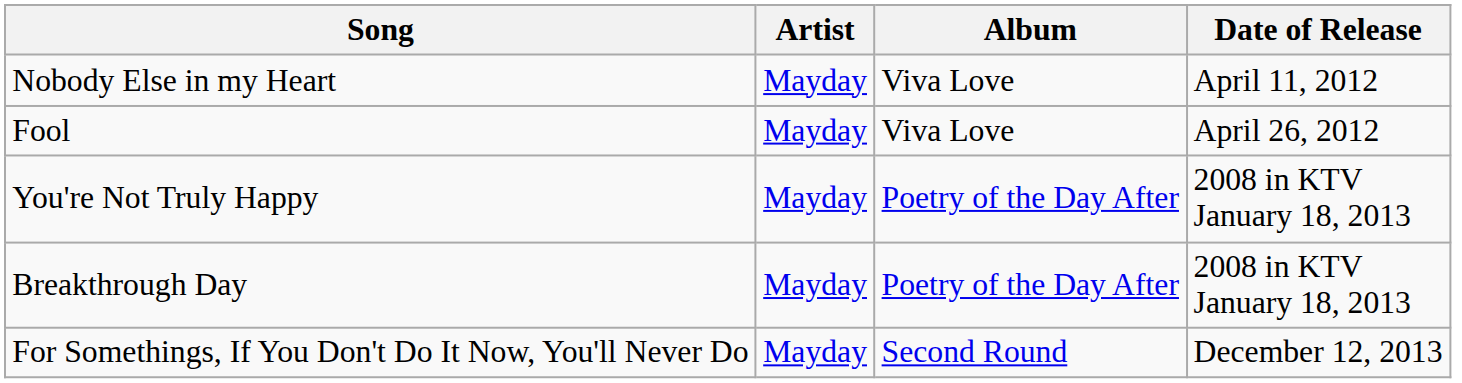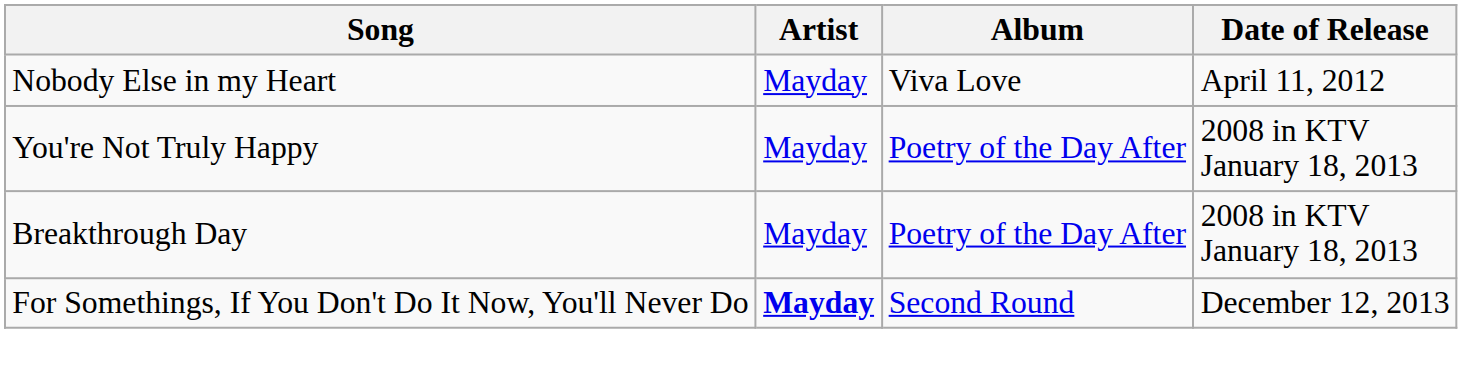 <table class="wikitable">
 <tr>
 <th>Song</th>
 <th>Artist</th>
 <th>Album</th>
 <th>Date of Release</th>
 </tr>
 <tr>
 <td>Nobody Else in my Heart</td>
 <td><a href='#'>Mayday</a></td>
 <td>Viva Love</td>
 <td>April 11, 2012</td>
-</tr>
-<tr>
-<td>Fool</td>
-<td><a href='#'>Mayday</a></td>
-<td>Viva Love</td>
-<td>April 26, 2012</td>
 </tr>
 <tr>
 <td>You're Not Truly Happy</td>
 <td><a href='#'>Mayday</a></td>
 <td><a href='#'>Poetry of the Day After</a></td>
 <td>2008 in KTV<br>January 18, 2013</td>
 </tr>
 <tr>
 <td>Breakthrough Day</td>
 <td><a href='#'>Mayday</a></td>
 <td><a href='#'>Poetry of the Day After</a></td>
 <td>2008 in KTV<br>January 18, 2013</td>
 </tr>
 <tr>
 <td>For Somethings, If You Don't Do It Now, You'll Never Do</td>
-<td><a href='#'>Mayday</a></td>
+<td><strong><a href='#'>Mayday</a></strong></td>
 <td><a href='#'>Second Round</a></td>
 <td>December 12, 2013</td>
 </tr>
 </table>
